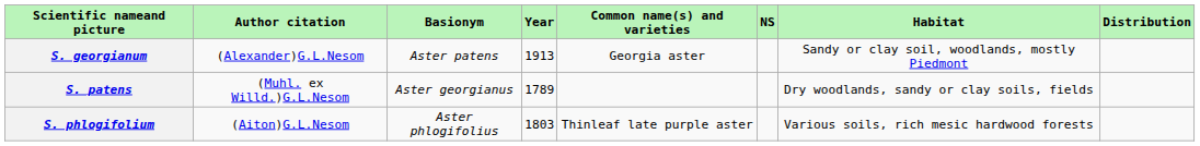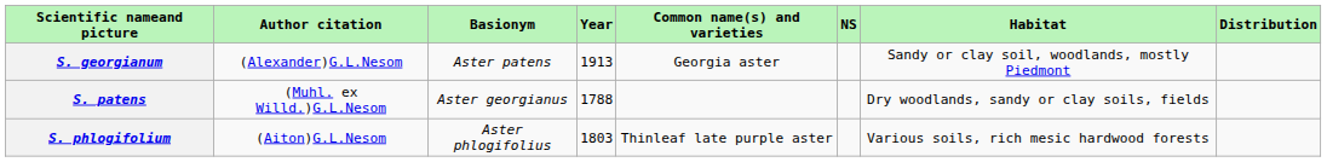 <table class="wikitable sortable mw-collapsible" style="width:100%;text-align:center;">
 <tr>
 <th scope="col" style="background-color:#baf4ba;">Scientific nameand picture</th>
 <th scope="col" style="background-color:#baf4ba;">Author citation</th>
 <th scope="col" style="background-color:#baf4ba;">Basionym</th>
 <th scope="col" style="background-color:#baf4ba;">Year</th>
 <th scope="col" style="background-color:#baf4ba;">Common name(s) and varieties</th>
 <th scope="col" style="background-color:#baf4ba;">NS</th>
 <th scope="col" class="unsortable" style="background-color:#baf4ba;">Habitat</th>
 <th scope="col" class="unsortable" style="background-color:#baf4ba;">Distribution</th>
 </tr>
 <tr>
 <th scope="row"><em><a href='#'>S. georgianum</a></em></th>
 <td>(<a href='#'>Alexander</a>)<a href='#'>G.L.Nesom</a></td>
 <td><em>Aster patens</em></td>
 <td>1913</td>
 <td>Georgia aster</td>
 <td></td>
 <td>Sandy or clay soil, woodlands, mostly <a href='#'>Piedmont</a></td>
 <td></td>
 </tr>
 <tr>
 <th scope="row"><em><a href='#'>S. patens</a></em></th>
 <td>(<a href='#'>Muhl.</a> ex <a href='#'>Willd.</a>)<a href='#'>G.L.Nesom</a></td>
 <td><em>Aster georgianus</em></td>
-<td>1789</td>
+<td>1788</td>
 <td><br></td>
 <td></td>
 <td>Dry woodlands, sandy or clay soils, fields</td>
 <td></td>
 </tr>
 <tr>
 <th scope="row"><em><a href='#'>S. phlogifolium</a></em></th>
 <td>(<a href='#'>Aiton</a>)<a href='#'>G.L.Nesom</a></td>
 <td><em>Aster phlogifolius</em></td>
 <td>1803</td>
 <td>Thinleaf late purple aster</td>
 <td></td>
 <td>Various soils, rich mesic hardwood forests</td>
 <td></td>
 </tr>
 </table>
